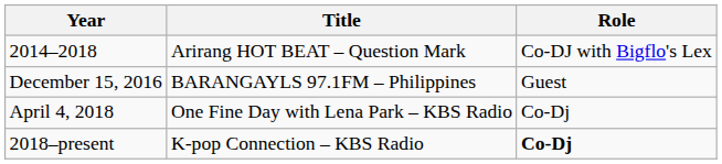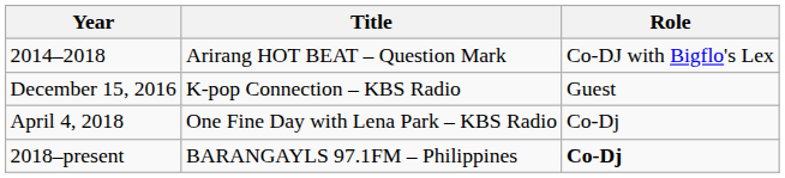 <table class="wikitable">
 <tr>
 <th>Year</th>
 <th>Title</th>
 <th>Role</th>
 </tr>
 <tr>
 <td>2014–2018</td>
 <td>Arirang HOT BEAT – Question Mark</td>
 <td>Co-DJ with <a href='#'>Bigflo</a>'s Lex</td>
 </tr>
 <tr>
 <td>December 15, 2016</td>
-<td>BARANGAYLS 97.1FM – Philippines</td>
+<td>K-pop Connection – KBS Radio</td>
 <td>Guest</td>
 </tr>
 <tr>
 <td>April 4, 2018</td>
 <td>One Fine Day with Lena Park – KBS Radio</td>
 <td>Co-Dj</td>
 </tr>
 <tr>
 <td>2018–present</td>
-<td>K-pop Connection – KBS Radio</td>
+<td>BARANGAYLS 97.1FM – Philippines</td>
 <td><strong>Co-Dj</strong></td>
 </tr>
 </table>
